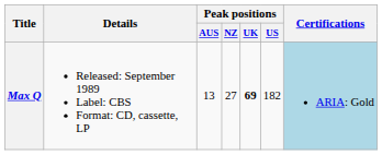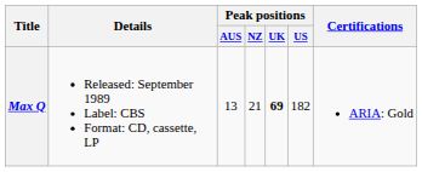 <table class="wikitable plainrowheaders">
 <tr>
 <th rowspan="2">Title</th>
 <th rowspan="2" width=200>Details</th>
 <th colspan="4">Peak positions</th>
 <th rowspan="2"><a href='#'>Certifications</a><br></th>
 </tr>
 <tr>
 <th><small><a href='#'>AUS</a></small><br></th>
 <th><small><a href='#'>NZ</a></small><br></th>
 <th><small><a href='#'>UK</a></small><br></th>
 <th><small><a href='#'>US</a></small><br></th>
 </tr>
 <tr>
 <th scope="row"><em><a href='#'>Max Q</a></em></th>
 <td><br><ul><li>Released: September 1989</li><li>Label: CBS</li><li>Format: CD, cassette, LP</li></ul></td>
 <td align="center">13</td>
-<td align="center">27</td>
+<td align="center">21</td>
 <td align="center"><strong>69</strong></td>
 <td align="center">182</td>
-<td align="left" style="background: lightblue;"><br><ul><li><a href='#'>ARIA</a>: Gold</li></ul></td>
+<td align="left"><br><ul><li><a href='#'>ARIA</a>: Gold</li></ul></td>
 </tr>
 </table>
